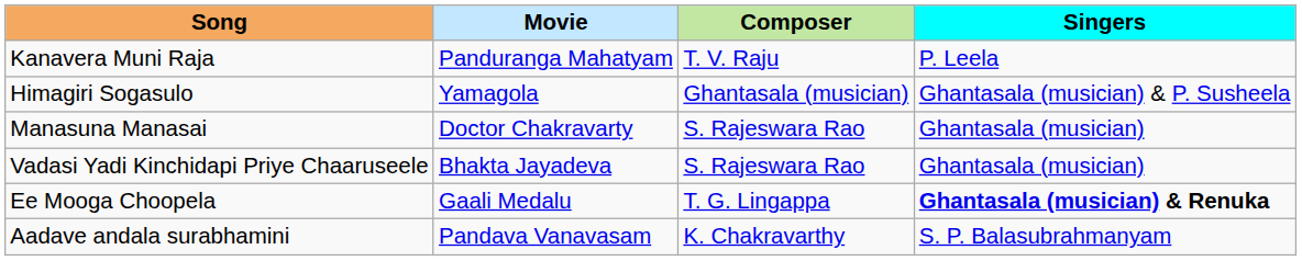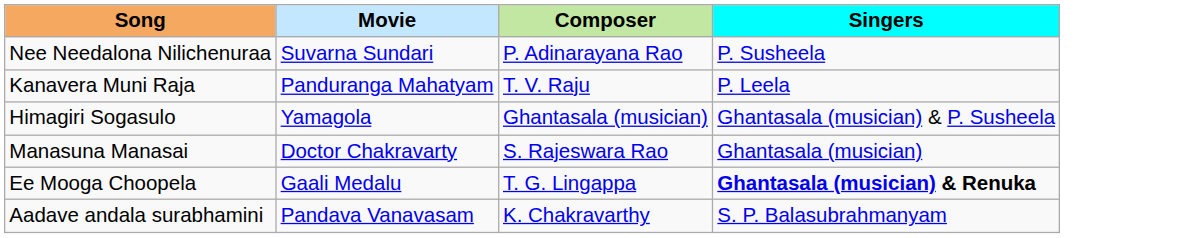 <table class="wikitable sortable">
 <tr>
 <th style="background:#f4a860">Song</th>
 <th style="background:#c2e7ff">Movie</th>
 <th style="background:#c2e7a3">Composer</th>
 <th style="background:#00ffff">Singers</th>
+</tr>
+<tr>
+<td>Nee Needalona Nilichenuraa</td>
+<td><a href='#'>Suvarna Sundari</a></td>
+<td><a href='#'>P. Adinarayana Rao</a></td>
+<td><a href='#'>P. Susheela</a></td>
 </tr>
 <tr>
 <td>Kanavera Muni Raja</td>
 <td><a href='#'>Panduranga Mahatyam</a></td>
 <td><a href='#'>T. V. Raju</a></td>
 <td><a href='#'>P. Leela</a></td>
 </tr>
 <tr>
 <td>Himagiri Sogasulo </td>
 <td><a href='#'>Yamagola</a></td>
 <td><a href='#'>Ghantasala (musician)</a></td>
 <td><a href='#'>Ghantasala (musician)</a> & <a href='#'>P. Susheela</a></td>
 </tr>
 <tr>
 <td>Manasuna Manasai</td>
 <td><a href='#'>Doctor Chakravarty</a></td>
 <td><a href='#'>S. Rajeswara Rao</a></td>
 <td><a href='#'>Ghantasala (musician)</a></td>
 </tr>
 <tr>
-<td>Vadasi Yadi Kinchidapi Priye Chaaruseele </td>
-<td><a href='#'>Bhakta Jayadeva</a></td>
-<td><a href='#'>S. Rajeswara Rao</a></td>
-<td><a href='#'>Ghantasala (musician)</a></td>
-</tr>
-<tr>
 <td>Ee Mooga Choopela</td>
 <td><a href='#'>Gaali Medalu</a></td>
 <td><a href='#'>T. G. Lingappa</a></td>
 <td><strong><a href='#'>Ghantasala (musician)</a> & Renuka</strong></td>
 </tr>
 <tr>
 <td>Aadave andala surabhamini</td>
 <td><a href='#'>Pandava Vanavasam</a></td>
 <td><a href='#'>K. Chakravarthy</a></td>
 <td><a href='#'>S. P. Balasubrahmanyam</a></td>
 </tr>
 </table>
